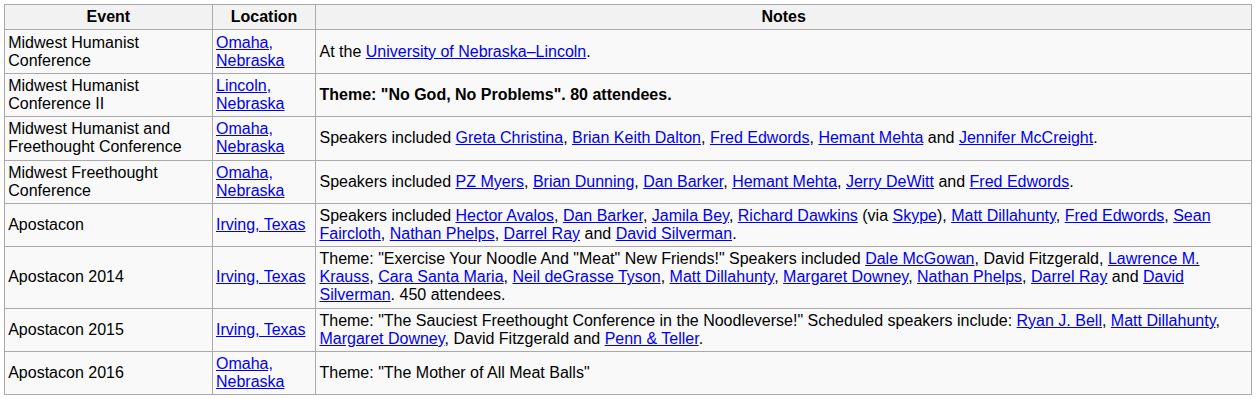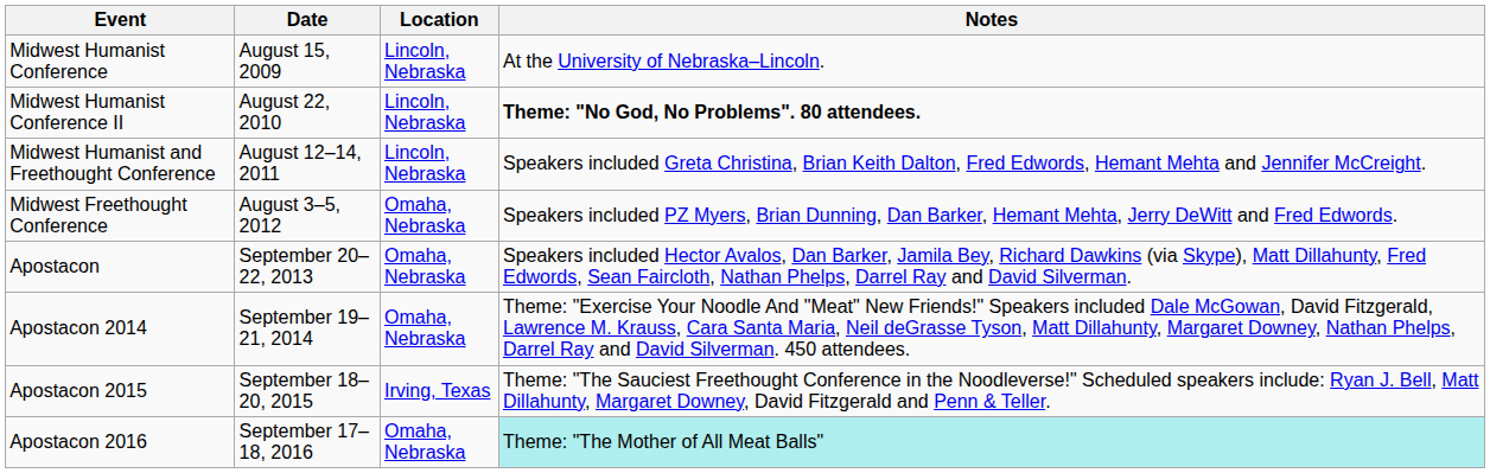 <table class="wikitable">
 <tr>
 <th>Event</th>
+<th>Date</th>
 <th>Location</th>
 <th>Notes</th>
 </tr>
 <tr>
 <td>Midwest Humanist Conference</td>
-<td><a href='#'>Omaha, Nebraska</a></td>
+<td>August 15, 2009</td>
+<td><a href='#'>Lincoln, Nebraska</a></td>
 <td>At the <a href='#'>University of Nebraska–Lincoln</a>.</td>
 </tr>
 <tr>
 <td>Midwest Humanist Conference II</td>
+<td>August 22, 2010</td>
 <td><a href='#'>Lincoln, Nebraska</a></td>
 <td><strong>Theme: "No God, No Problems". 80 attendees.</strong></td>
 </tr>
 <tr>
 <td>Midwest Humanist and Freethought Conference</td>
-<td><a href='#'>Omaha, Nebraska</a></td>
+<td>August 12–14, 2011</td>
+<td><a href='#'>Lincoln, Nebraska</a></td>
 <td>Speakers included <a href='#'>Greta Christina</a>, <a href='#'>Brian Keith Dalton</a>, <a href='#'>Fred Edwords</a>, <a href='#'>Hemant Mehta</a> and <a href='#'>Jennifer McCreight</a>.</td>
 </tr>
 <tr>
 <td>Midwest Freethought Conference</td>
+<td>August 3–5, 2012</td>
 <td><a href='#'>Omaha, Nebraska</a></td>
 <td>Speakers included <a href='#'>PZ Myers</a>, <a href='#'>Brian Dunning</a>, <a href='#'>Dan Barker</a>, <a href='#'>Hemant Mehta</a>, <a href='#'>Jerry DeWitt</a> and <a href='#'>Fred Edwords</a>.</td>
 </tr>
 <tr>
 <td>Apostacon</td>
-<td><a href='#'>Irving, Texas</a></td>
+<td>September 20–22, 2013</td>
+<td><a href='#'>Omaha, Nebraska</a></td>
 <td>Speakers included <a href='#'>Hector Avalos</a>, <a href='#'>Dan Barker</a>, <a href='#'>Jamila Bey</a>, <a href='#'>Richard Dawkins</a> (via <a href='#'>Skype</a>), <a href='#'>Matt Dillahunty</a>, <a href='#'>Fred Edwords</a>, <a href='#'>Sean Faircloth</a>, <a href='#'>Nathan Phelps</a>, <a href='#'>Darrel Ray</a> and <a href='#'>David Silverman</a>.</td>
 </tr>
 <tr>
 <td>Apostacon 2014</td>
-<td><a href='#'>Irving, Texas</a></td>
+<td>September 19–21, 2014</td>
+<td><a href='#'>Omaha, Nebraska</a></td>
 <td>Theme: "Exercise Your Noodle And "Meat" New Friends!" Speakers included <a href='#'>Dale McGowan</a>, David Fitzgerald, <a href='#'>Lawrence M. Krauss</a>, <a href='#'>Cara Santa Maria</a>, <a href='#'>Neil deGrasse Tyson</a>, <a href='#'>Matt Dillahunty</a>, <a href='#'>Margaret Downey</a>, <a href='#'>Nathan Phelps</a>, <a href='#'>Darrel Ray</a> and <a href='#'>David Silverman</a>. 450 attendees.</td>
 </tr>
 <tr>
 <td>Apostacon 2015</td>
+<td>September 18–20, 2015</td>
 <td><a href='#'>Irving, Texas</a></td>
 <td>Theme: "The Sauciest Freethought Conference in the Noodleverse!" Scheduled speakers include: <a href='#'>Ryan J. Bell</a>, <a href='#'>Matt Dillahunty</a>, <a href='#'>Margaret Downey</a>, David Fitzgerald and <a href='#'>Penn & Teller</a>.</td>
 </tr>
 <tr>
 <td>Apostacon 2016</td>
+<td>September 17–18, 2016</td>
 <td><a href='#'>Omaha, Nebraska</a></td>
-<td>Theme: "The Mother of All Meat Balls"</td>
+<td style="background: paleturquoise;">Theme: "The Mother of All Meat Balls"</td>
 </tr>
 </table>
